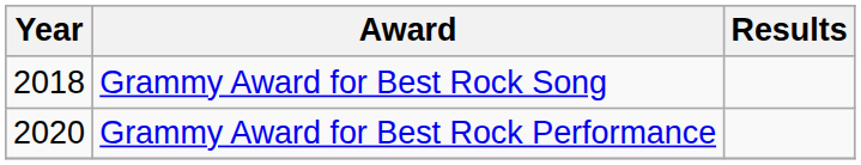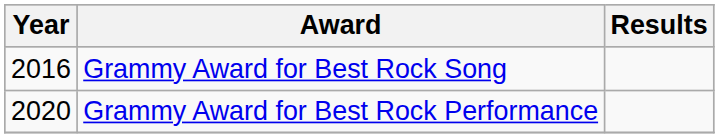 <table class="wikitable">
 <tr>
 <th>Year</th>
 <th>Award</th>
 <th>Results</th>
 </tr>
 <tr>
-<td>2018</td>
+<td>2016</td>
 <td><a href='#'>Grammy Award for Best Rock Song</a></td>
 <td></td>
 </tr>
 <tr>
 <td>2020</td>
 <td><a href='#'>Grammy Award for Best Rock Performance</a></td>
 <td></td>
 </tr>
 <tr>
 </tr>
 </table>
